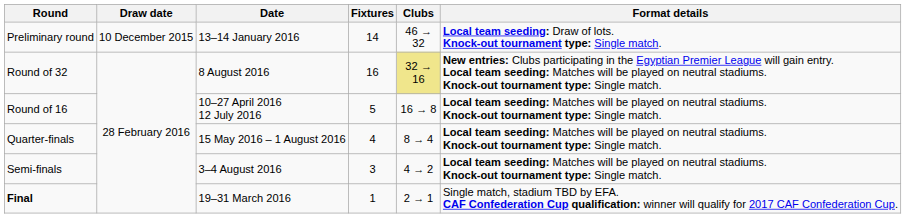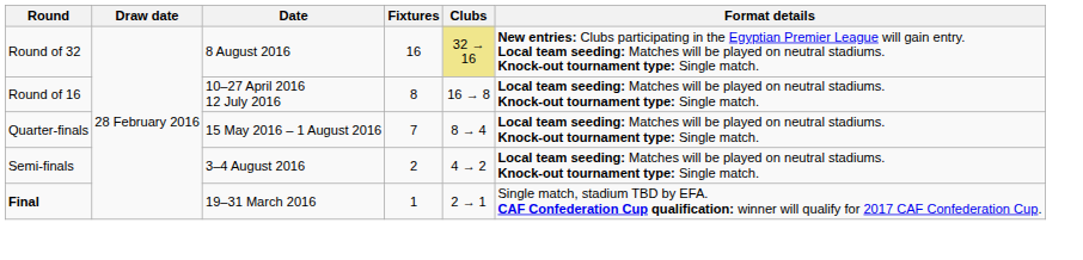 <table class="wikitable" style="font-size:90%">
 <tr>
 <th>Round</th>
 <th>Draw date</th>
 <th>Date</th>
 <th>Fixtures</th>
 <th width=50>Clubs</th>
 <th>Format details</th>
-</tr>
-<tr>
-<td>Preliminary round</td>
-<td style="text-align:center;">10 December 2015</td>
-<td>13–14 January 2016</td>
-<td style="text-align:center;">14</td>
-<td style="text-align:center;">46 → 32</td>
-<td><strong><a href='#'>Local team seeding</a>:</strong> Draw of lots.<br><strong><a href='#'>Knock-out tournament</a> type:</strong> <a href='#'>Single match</a>.</td>
 </tr>
 <tr>
 <td>Round of 32</td>
 <td rowspan="5" style="text-align:center;">28 February 2016</td>
 <td>8 August 2016</td>
 <td style="text-align:center;">16</td>
 <td style="background: khaki; text-align:center;">32 → 16</td>
 <td><strong>New entries:</strong> Clubs participating in the <a href='#'>Egyptian Premier League</a> will gain entry.<br><strong>Local team seeding:</strong> Matches will be played on neutral stadiums.<br><strong>Knock-out tournament type:</strong> Single match.</td>
 </tr>
 <tr>
 <td>Round of 16</td>
 <td>10–27 April 2016<br>12 July 2016</td>
-<td style="text-align:center;">5</td>
+<td style="text-align:center;">8</td>
 <td style="text-align:center;">16 → 8</td>
 <td><strong>Local team seeding:</strong> Matches will be played on neutral stadiums.<br><strong>Knock-out tournament type:</strong> Single match.</td>
 </tr>
 <tr>
 <td>Quarter-finals</td>
 <td>15 May 2016 – 1 August 2016</td>
-<td style="text-align:center;">4</td>
+<td style="text-align:center;">7</td>
 <td style="text-align:center;">8 → 4</td>
 <td><strong>Local team seeding:</strong> Matches will be played on neutral stadiums.<br><strong>Knock-out tournament type:</strong> Single match.</td>
 </tr>
 <tr>
 <td>Semi-finals</td>
 <td>3–4 August 2016</td>
-<td style="text-align:center;">3</td>
+<td style="text-align:center;">2</td>
 <td style="text-align:center;">4 → 2</td>
 <td><strong>Local team seeding:</strong> Matches will be played on neutral stadiums.<br><strong>Knock-out tournament type:</strong> Single match.</td>
 </tr>
 <tr>
 <td><strong>Final</strong></td>
 <td>19–31 March 2016</td>
 <td style="text-align:center;">1</td>
 <td style="text-align:center;">2 → 1</td>
 <td>Single match, stadium TBD by EFA.<br><strong><a href='#'>CAF Confederation Cup</a> qualification:</strong> winner will qualify for <a href='#'>2017 CAF Confederation Cup</a>.</td>
 </tr>
 </table>
